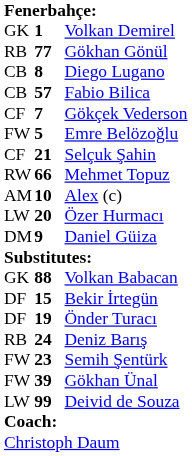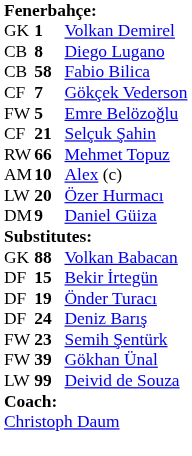 <table style="font-size: 90%" cellspacing="0" cellpadding="0">
 <tr>
 <td colspan="4"><strong>Fenerbahçe:</strong></td>
 </tr>
 <tr>
 <th width=25></th>
 <th width=25></th>
 </tr>
 <tr>
 <td>GK</td>
 <td><strong>1</strong></td>
 <td> <a href='#'>Volkan Demirel</a></td>
 </tr>
 <tr>
-<td>RB</td>
-<td><strong>77</strong></td>
-<td> <a href='#'>Gökhan Gönül</a></td>
-<td></td>
-<td></td>
-<td></td>
-</tr>
-<tr>
 <td>CB</td>
 <td><strong>8</strong></td>
 <td> <a href='#'>Diego Lugano</a></td>
 </tr>
 <tr>
 <td>CB</td>
-<td><strong>57</strong></td>
+<td><strong>58</strong></td>
 <td> <a href='#'>Fabio Bilica</a></td>
 <td></td>
 <td></td>
 </tr>
 <tr>
 <td>CF</td>
 <td><strong>7</strong></td>
 <td> <a href='#'>Gökçek Vederson</a></td>
 </tr>
 <tr>
 <td>FW</td>
 <td><strong>5</strong></td>
 <td> <a href='#'>Emre Belözoğlu</a></td>
 <td></td>
 <td></td>
 <td></td>
 </tr>
 <tr>
 <td>CF</td>
 <td><strong>21</strong></td>
 <td> <a href='#'>Selçuk Şahin</a></td>
 </tr>
 <tr>
 <td>RW</td>
 <td><strong>66</strong></td>
 <td> <a href='#'>Mehmet Topuz</a></td>
 </tr>
 <tr>
 <td>AM</td>
 <td><strong>10</strong></td>
 <td> <a href='#'>Alex</a> (c)</td>
 </tr>
 <tr>
 <td>LW</td>
 <td><strong>20</strong></td>
 <td> <a href='#'>Özer Hurmacı</a></td>
 </tr>
 <tr>
 <td>DM</td>
 <td><strong>9</strong></td>
 <td> <a href='#'>Daniel Güiza</a></td>
 </tr>
 <tr>
 <td colspan=3><strong>Substitutes:</strong></td>
 </tr>
 <tr>
 <td>GK</td>
 <td><strong>88</strong></td>
 <td> <a href='#'>Volkan Babacan</a></td>
 </tr>
 <tr>
 <td>DF</td>
 <td><strong>15</strong></td>
 <td> <a href='#'>Bekir İrtegün</a></td>
 </tr>
 <tr>
 <td>DF</td>
 <td><strong>19</strong></td>
 <td> <a href='#'>Önder Turacı</a></td>
 </tr>
 <tr>
-<td>RB</td>
+<td>DF</td>
 <td><strong>24</strong></td>
 <td> <a href='#'>Deniz Barış</a></td>
 </tr>
 <tr>
 <td>FW</td>
 <td><strong>23</strong></td>
 <td> <a href='#'>Semih Şentürk</a></td>
 </tr>
 <tr>
 <td>FW</td>
 <td><strong>39</strong></td>
 <td> <a href='#'>Gökhan Ünal</a></td>
 <td></td>
 <td></td>
 <td></td>
 </tr>
 <tr>
 <td>LW</td>
 <td><strong>99</strong></td>
 <td> <a href='#'>Deivid de Souza</a></td>
 <td></td>
 <td></td>
 <td></td>
 </tr>
 <tr>
 <td colspan=3><strong>Coach:</strong></td>
 </tr>
 <tr>
 <td colspan=4> <a href='#'>Christoph Daum</a></td>
 </tr>
 </table>
